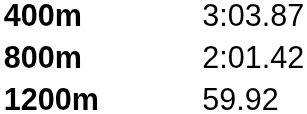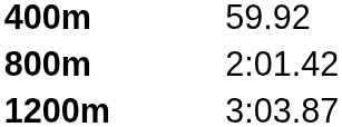 <table>
 <tr>
 <th width=100></th>
 <th width=100></th>
 <th width=200></th>
 </tr>
 <tr>
 <td><strong>400m</strong></td>
-<td>3:03.87</td>
+<td>59.92</td>
 <td></td>
 </tr>
 <tr>
 <td><strong>800m</strong></td>
 <td>2:01.42</td>
 <td></td>
 </tr>
 <tr>
 <td><strong>1200m</strong></td>
-<td>59.92</td>
+<td>3:03.87</td>
 <td></td>
 </tr>
 <tr>
 </tr>
 </table>
